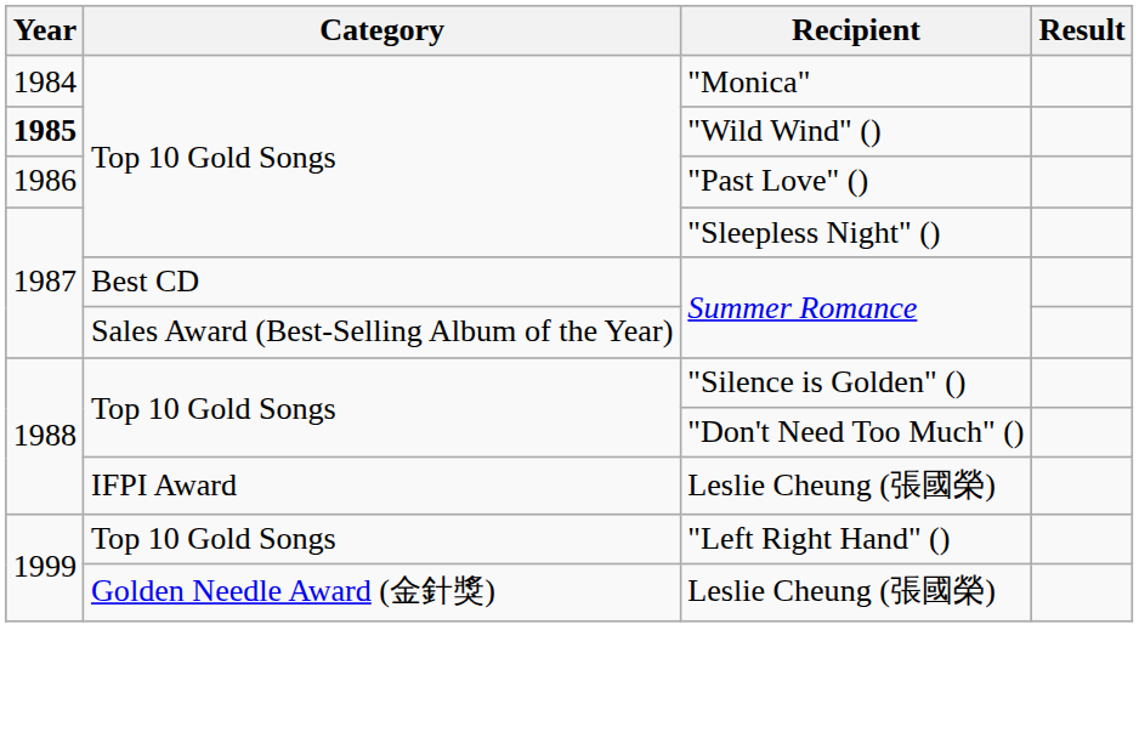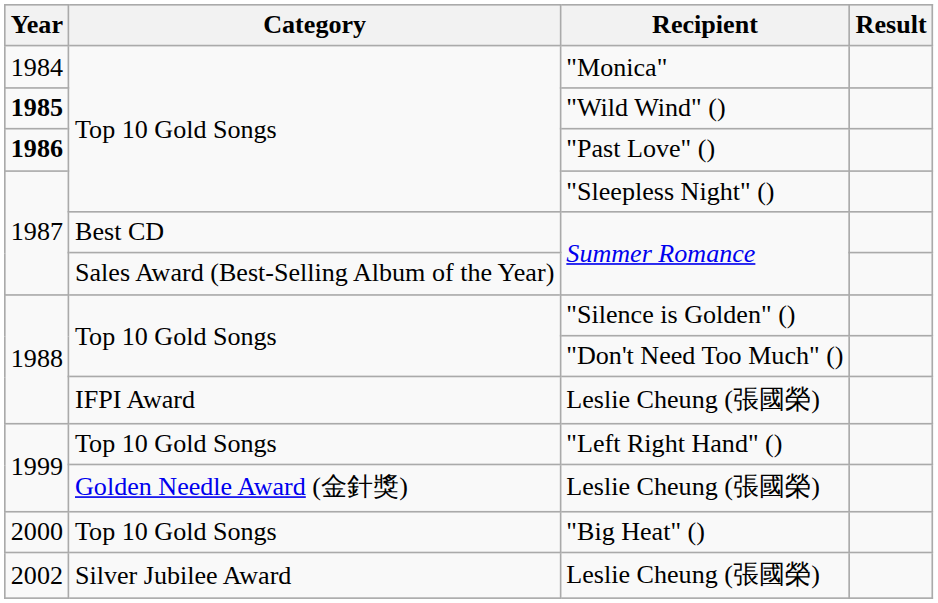 <table class="wikitable">
 <tr>
 <th>Year</th>
 <th>Category</th>
 <th>Recipient</th>
 <th>Result</th>
 </tr>
 <tr>
 <td>1984</td>
 <td rowspan="4">Top 10 Gold Songs</td>
 <td>"Monica"</td>
 <td></td>
 </tr>
 <tr>
 <td><strong>1985</strong></td>
 <td>"Wild Wind" ()</td>
 <td></td>
 </tr>
 <tr>
-<td>1986</td>
+<td><strong>1986</strong></td>
 <td>"Past Love" ()</td>
 <td></td>
 </tr>
 <tr>
 <td rowspan="3">1987</td>
 <td>"Sleepless Night" ()</td>
 <td></td>
 </tr>
 <tr>
 <td>Best CD</td>
 <td rowspan="2"><em><a href='#'>Summer Romance</a></em></td>
 <td></td>
 </tr>
 <tr>
 <td>Sales Award (Best-Selling Album of the Year)</td>
 <td></td>
 </tr>
 <tr>
 <td rowspan="3">1988</td>
 <td rowspan="2">Top 10 Gold Songs</td>
 <td>"Silence is Golden" ()</td>
 <td></td>
 </tr>
 <tr>
 <td>"Don't Need Too Much" ()</td>
 <td></td>
 </tr>
 <tr>
 <td>IFPI Award</td>
 <td>Leslie Cheung (張國榮)</td>
 <td></td>
 </tr>
 <tr>
 <td rowspan="2">1999</td>
 <td>Top 10 Gold Songs</td>
 <td>"Left Right Hand" ()</td>
 <td></td>
 </tr>
 <tr>
 <td><a href='#'>Golden Needle Award</a> (金針獎)</td>
 <td>Leslie Cheung (張國榮)</td>
 <td></td>
 </tr>
+<tr>
+<td>2000</td>
+<td>Top 10 Gold Songs</td>
+<td>"Big Heat" ()</td>
+<td></td>
+</tr>
+<tr>
+<td>2002</td>
+<td>Silver Jubilee Award</td>
+<td>Leslie Cheung (張國榮)</td>
+<td></td>
+</tr>
 </table>
